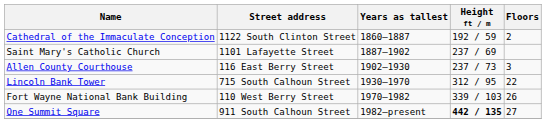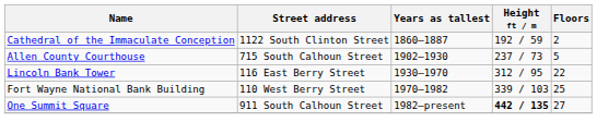 <table class="wikitable sortable">
 <tr>
 <th>Name</th>
 <th>Street address</th>
 <th>Years as tallest</th>
 <th>Height<br><small>ft / m</small></th>
 <th>Floors</th>
 </tr>
 <tr>
 <td><a href='#'>Cathedral of the Immaculate Conception</a></td>
 <td>1122 South Clinton Street</td>
 <td>1860–1887</td>
 <td>192 / 59</td>
 <td>2</td>
 </tr>
 <tr>
-<td>Saint Mary's Catholic Church</td>
-<td>1101 Lafayette Street</td>
-<td>1887–1902</td>
-<td>237 / 69</td>
-<td></td>
-</tr>
-<tr>
 <td><a href='#'>Allen County Courthouse</a></td>
-<td>116 East Berry Street</td>
+<td>715 South Calhoun Street</td>
 <td>1902–1930</td>
 <td>237 / 73</td>
-<td>3</td>
+<td>5</td>
 </tr>
 <tr>
 <td><a href='#'>Lincoln Bank Tower</a></td>
-<td>715 South Calhoun Street</td>
+<td>116 East Berry Street</td>
 <td>1930–1970</td>
 <td>312 / 95</td>
 <td>22</td>
 </tr>
 <tr>
 <td>Fort Wayne National Bank Building</td>
 <td>110 West Berry Street</td>
 <td>1970–1982</td>
 <td>339 / 103</td>
-<td>26</td>
+<td>25</td>
 </tr>
 <tr>
 <td><a href='#'>One Summit Square</a></td>
 <td>911 South Calhoun Street</td>
 <td>1982–present</td>
 <td><strong>442 / 135</strong></td>
 <td>27</td>
 </tr>
 <tr>
 </tr>
 </table>
